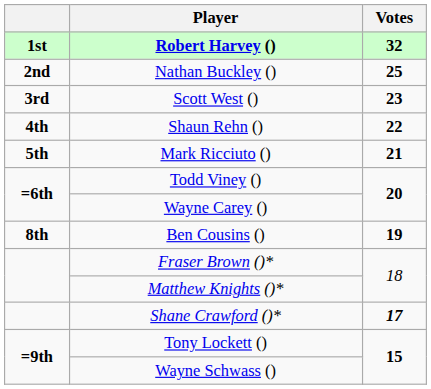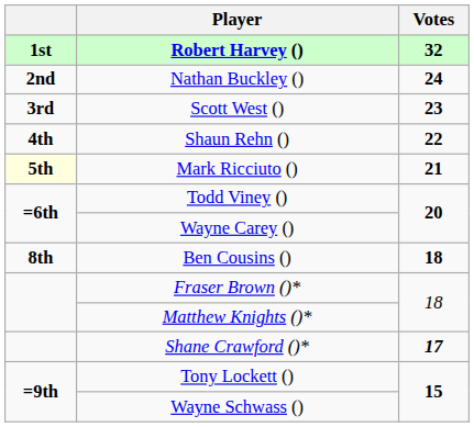 <table class="wikitable" style="text-align: center; font-size: 90%;">
 <tr>
 <th width="50"></th>
 <th width="250">Player</th>
 <th width="50">Votes</th>
 </tr>
 <tr style="background: #CCFFCC;">
 <td><strong>1st</strong></td>
 <td><strong><a href='#'>Robert Harvey</a> ()</strong></td>
 <td><strong>32</strong></td>
 </tr>
 <tr>
 <td><strong>2nd</strong></td>
 <td><a href='#'>Nathan Buckley</a> ()</td>
-<td><strong>25</strong></td>
+<td><strong>24</strong></td>
 </tr>
 <tr>
 <td><strong>3rd</strong></td>
 <td><a href='#'>Scott West</a> ()</td>
 <td><strong>23</strong></td>
 </tr>
 <tr>
 <td><strong>4th</strong></td>
 <td><a href='#'>Shaun Rehn</a> ()</td>
 <td><strong>22</strong></td>
 </tr>
 <tr>
-<td><strong>5th</strong></td>
+<td style="background: lightyellow;"><strong>5th</strong></td>
 <td><a href='#'>Mark Ricciuto</a> ()</td>
 <td><strong>21</strong></td>
 </tr>
 <tr>
 <td rowspan=2><strong>=6th</strong></td>
 <td><a href='#'>Todd Viney</a> ()</td>
 <td rowspan=2><strong>20</strong></td>
 </tr>
 <tr>
 <td><a href='#'>Wayne Carey</a> ()</td>
 </tr>
 <tr>
 <td><strong>8th</strong></td>
 <td><a href='#'>Ben Cousins</a> ()</td>
-<td><strong>19</strong></td>
+<td><strong>18</strong></td>
 </tr>
 <tr>
 <td rowspan=2></td>
 <td><em><a href='#'>Fraser Brown</a> ()*</em></td>
 <td rowspan=2><em>18</em></td>
 </tr>
 <tr>
 <td><em><a href='#'>Matthew Knights</a> ()*</em></td>
 </tr>
 <tr>
 <td></td>
 <td><em><a href='#'>Shane Crawford</a> ()*</em></td>
 <td><strong><em>17</em></strong></td>
 </tr>
 <tr>
 <td rowspan=2><strong>=9th</strong></td>
 <td><a href='#'>Tony Lockett</a> ()</td>
 <td rowspan=2><strong>15</strong></td>
 </tr>
 <tr>
 <td><a href='#'>Wayne Schwass</a> ()</td>
 </tr>
 </table>
